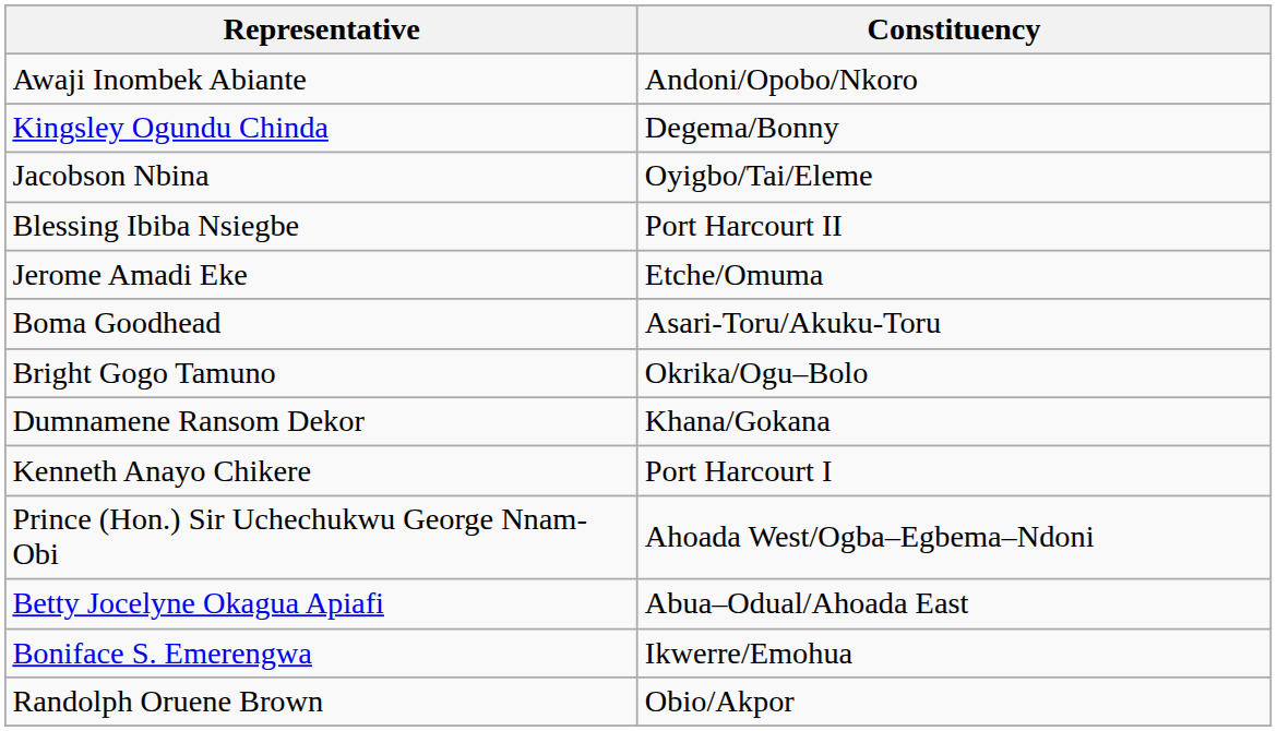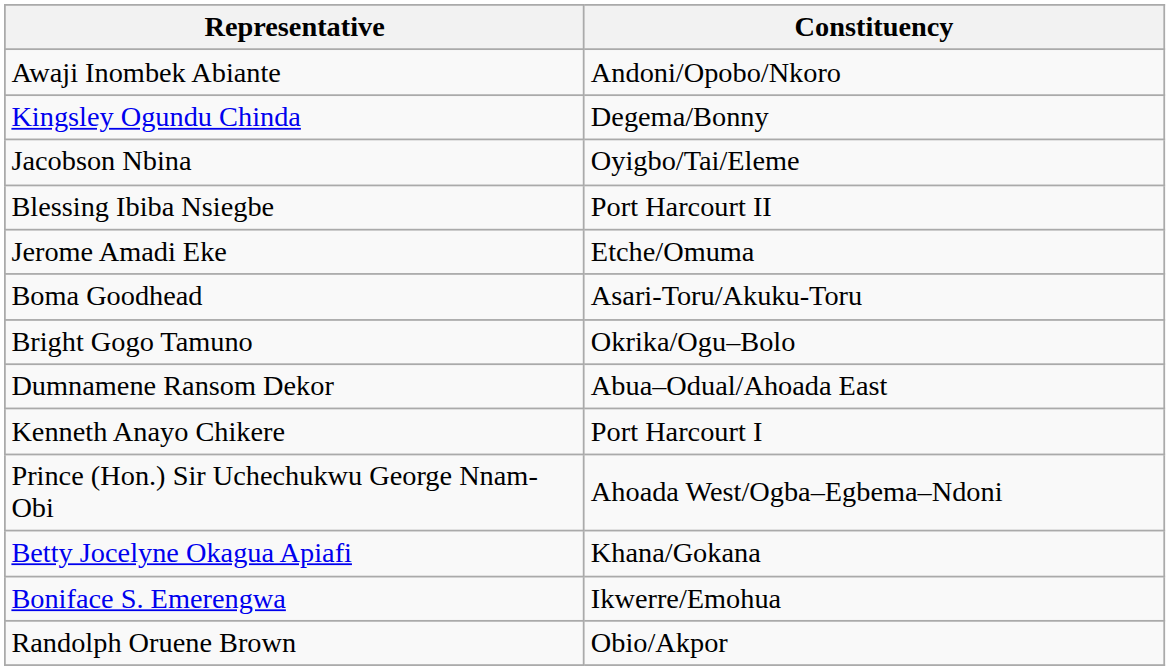 <table class="wikitable">
 <tr>
 <th style="width:20em">Representative</th>
 <th style="width:20em">Constituency</th>
 </tr>
 <tr>
 <td>Awaji Inombek Abiante</td>
 <td>Andoni/Opobo/Nkoro</td>
 </tr>
 <tr>
 <td><a href='#'>Kingsley Ogundu Chinda</a></td>
 <td>Degema/Bonny</td>
 </tr>
 <tr>
 <td>Jacobson Nbina</td>
 <td>Oyigbo/Tai/Eleme</td>
 </tr>
 <tr>
 <td>Blessing Ibiba Nsiegbe</td>
 <td>Port Harcourt II</td>
 </tr>
 <tr>
 <td>Jerome Amadi Eke</td>
 <td>Etche/Omuma</td>
 </tr>
 <tr>
 <td>Boma Goodhead</td>
 <td>Asari-Toru/Akuku-Toru</td>
 </tr>
 <tr>
 <td>Bright Gogo Tamuno</td>
 <td>Okrika/Ogu–Bolo</td>
 </tr>
 <tr>
 <td>Dumnamene Ransom Dekor</td>
-<td>Khana/Gokana</td>
+<td>Abua–Odual/Ahoada East</td>
 </tr>
 <tr>
 <td>Kenneth Anayo Chikere</td>
 <td>Port Harcourt I</td>
 </tr>
 <tr>
 <td>Prince (Hon.) Sir Uchechukwu George Nnam-Obi</td>
 <td>Ahoada West/Ogba–Egbema–Ndoni</td>
 </tr>
 <tr>
 <td><a href='#'>Betty Jocelyne Okagua Apiafi</a></td>
-<td>Abua–Odual/Ahoada East</td>
+<td>Khana/Gokana</td>
 </tr>
 <tr>
 <td><a href='#'>Boniface S. Emerengwa</a></td>
 <td>Ikwerre/Emohua</td>
 </tr>
 <tr>
 <td>Randolph Oruene Brown</td>
 <td>Obio/Akpor</td>
 </tr>
 </table>
